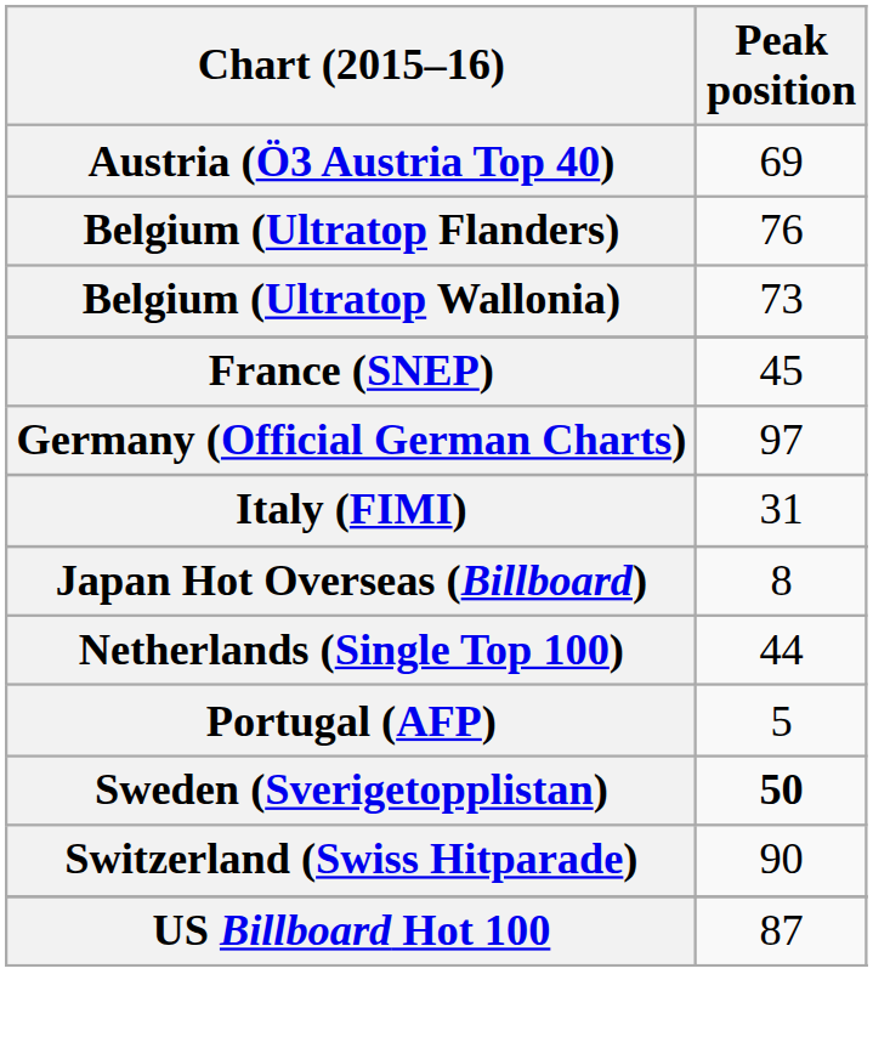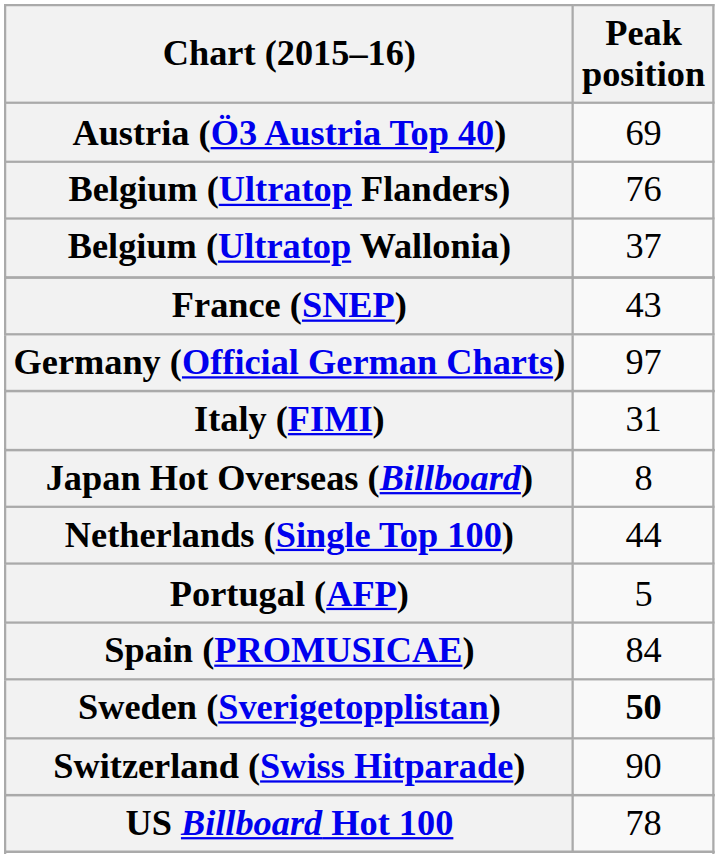 <table class="wikitable sortable plainrowheaders" style="text-align:center">
 <tr>
 <th scope="col">Chart (2015–16)</th>
 <th scope="col">Peak<br> position</th>
 </tr>
 <tr>
 <th scope="row">Austria (<a href='#'>Ö3 Austria Top 40</a>)</th>
 <td>69</td>
 </tr>
 <tr>
 <th scope="row">Belgium (<a href='#'>Ultratop</a> Flanders)</th>
 <td>76</td>
 </tr>
 <tr>
 <th scope="row">Belgium (<a href='#'>Ultratop</a> Wallonia)</th>
-<td>73</td>
+<td>37</td>
 </tr>
 <tr>
 </tr>
 <tr>
 <th scope="row">France (<a href='#'>SNEP</a>)</th>
-<td>45</td>
+<td>43</td>
 </tr>
 <tr>
 <th scope="row">Germany (<a href='#'>Official German Charts</a>)</th>
 <td>97</td>
 </tr>
 <tr>
 </tr>
 <tr>
 </tr>
 <tr>
 <th scope="row">Italy (<a href='#'>FIMI</a>)</th>
 <td>31</td>
 </tr>
 <tr>
 </tr>
 <tr>
 <th scope="row">Japan Hot Overseas (<em><a href='#'>Billboard</a></em>)</th>
 <td align="center">8</td>
 </tr>
 <tr>
 <th scope="row">Netherlands (<a href='#'>Single Top 100</a>)</th>
 <td>44</td>
 </tr>
 <tr>
 <th scope="row">Portugal (<a href='#'>AFP</a>)</th>
 <td>5</td>
 </tr>
 <tr>
+<th scope="row">Spain (<a href='#'>PROMUSICAE</a>)</th>
+<td>84</td>
+</tr>
+<tr>
 <th scope="row">Sweden (<a href='#'>Sverigetopplistan</a>)</th>
 <td><strong>50</strong></td>
 </tr>
 <tr>
 <th scope="row">Switzerland (<a href='#'>Swiss Hitparade</a>)</th>
 <td>90</td>
 </tr>
 <tr>
 </tr>
 <tr>
 <th scope="row">US <a href='#'><em>Billboard</em> Hot 100</a></th>
-<td>87</td>
+<td>78</td>
 </tr>
 <tr>
 </tr>
 <tr>
 </tr>
 </table>
